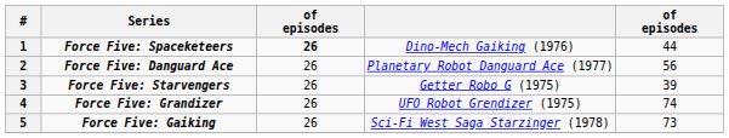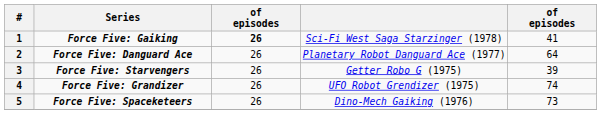 <table class="wikitable sortable" style="text-align:center; margin=auto; ">
 <tr>
 <th ! style="width: 5%;" class="unsortable">#</th>
 <th ! style="width: 30%;" class="unsortable">Series</th>
 <th ! style="width: 15%;" class="unsortable"> of<br>episodes</th>
 <th ! style="width: 35%;" class="unsortable"></th>
 <th ! style="width: 15%;" class="unsortable"> of<br>episodes</th>
 </tr>
 <tr>
 <th>1</th>
-<td><strong><em>Force Five: Spaceketeers</em></strong></td>
+<td><strong><em>Force Five: Gaiking</em></strong></td>
 <td><strong>26</strong></td>
-<td><em><a href='#'>Dino-Mech Gaiking</a></em> (1976)</td>
-<td>44</td>
+<td><em><a href='#'>Sci-Fi West Saga Starzinger</a></em> (1978)</td>
+<td>41</td>
 </tr>
 <tr>
 <th>2</th>
 <td><strong><em>Force Five: Danguard Ace</em></strong></td>
 <td>26</td>
 <td><em><a href='#'>Planetary Robot Danguard Ace</a></em> (1977)</td>
-<td>56</td>
+<td>64</td>
 </tr>
 <tr>
 <th>3</th>
 <td><strong><em>Force Five: Starvengers</em></strong></td>
 <td>26</td>
 <td><em><a href='#'>Getter Robo G</a></em> (1975)</td>
 <td>39</td>
 </tr>
 <tr>
 <th>4</th>
 <td><strong><em>Force Five: Grandizer</em></strong></td>
 <td>26</td>
 <td><em><a href='#'>UFO Robot Grendizer</a></em> (1975)</td>
 <td>74</td>
 </tr>
 <tr>
 <th>5</th>
-<td><strong><em>Force Five: Gaiking</em></strong></td>
+<td><strong><em>Force Five: Spaceketeers</em></strong></td>
 <td>26</td>
-<td><em><a href='#'>Sci-Fi West Saga Starzinger</a></em> (1978)</td>
+<td><em><a href='#'>Dino-Mech Gaiking</a></em> (1976)</td>
 <td>73</td>
 </tr>
 <tr>
 </tr>
 </table>
